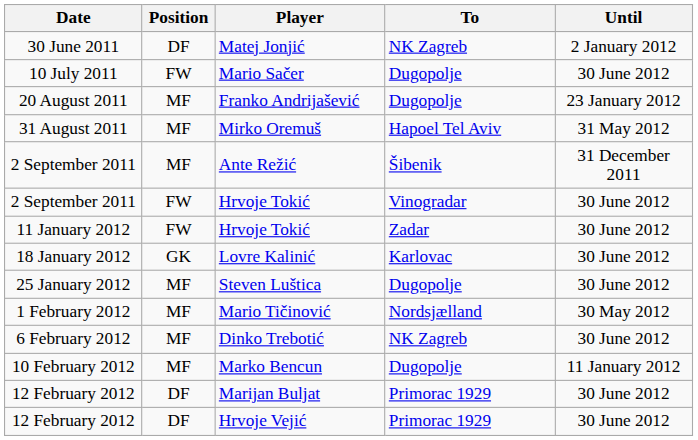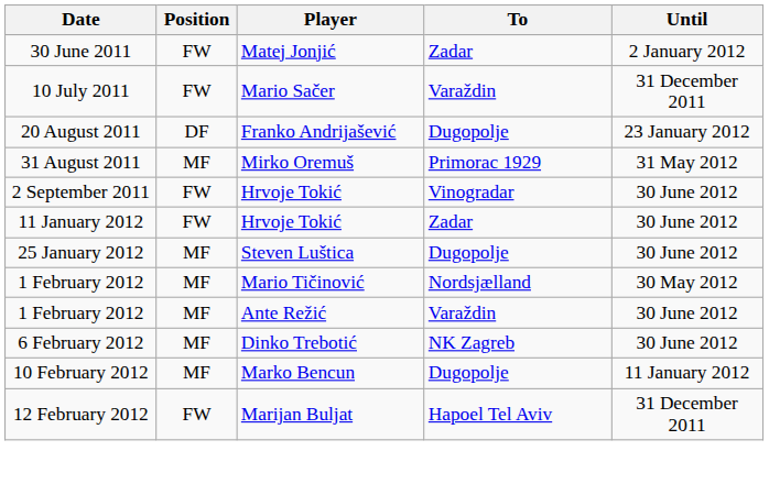 <table class="wikitable" style="text-align: center;">
 <tr>
 <th width=120>Date</th>
 <th width=60>Position</th>
 <th width=150>Player</th>
 <th width=150>To</th>
 <th width=120>Until</th>
 </tr>
 <tr>
 <td>30 June 2011</td>
-<td>DF</td>
+<td>FW</td>
 <td style="text-align:left;"> <a href='#'>Matej Jonjić</a></td>
-<td style="text-align:left;"><a href='#'>NK Zagreb</a></td>
+<td style="text-align:left;"><a href='#'>Zadar</a></td>
 <td>2 January 2012</td>
 </tr>
 <tr>
 <td>10 July 2011</td>
 <td>FW</td>
 <td style="text-align:left;"> <a href='#'>Mario Sačer</a></td>
-<td style="text-align:left;"><a href='#'>Dugopolje</a></td>
-<td>30 June 2012</td>
+<td style="text-align:left;"><a href='#'>Varaždin</a></td>
+<td>31 December 2011</td>
 </tr>
 <tr>
 <td>20 August 2011</td>
-<td>MF</td>
+<td>DF</td>
 <td style="text-align:left;"> <a href='#'>Franko Andrijašević</a></td>
 <td style="text-align:left;"><a href='#'>Dugopolje</a></td>
 <td>23 January 2012</td>
 </tr>
 <tr>
 <td>31 August 2011</td>
 <td>MF</td>
 <td style="text-align:left;"> <a href='#'>Mirko Oremuš</a></td>
-<td style="text-align:left;"><a href='#'>Hapoel Tel Aviv</a></td>
+<td style="text-align:left;"><a href='#'>Primorac 1929</a></td>
 <td>31 May 2012</td>
-</tr>
-<tr>
-<td>2 September 2011</td>
-<td>MF</td>
-<td style="text-align:left;"> <a href='#'>Ante Režić</a></td>
-<td style="text-align:left;"><a href='#'>Šibenik</a></td>
-<td>31 December 2011</td>
 </tr>
 <tr>
 <td>2 September 2011</td>
 <td>FW</td>
 <td style="text-align:left;"> <a href='#'>Hrvoje Tokić</a></td>
 <td style="text-align:left;"><a href='#'>Vinogradar</a></td>
 <td>30 June 2012</td>
 </tr>
 <tr>
 <td>11 January 2012</td>
 <td>FW</td>
 <td style="text-align:left;"> <a href='#'>Hrvoje Tokić</a></td>
 <td style="text-align:left;"><a href='#'>Zadar</a></td>
-<td>30 June 2012</td>
-</tr>
-<tr>
-<td>18 January 2012</td>
-<td>GK</td>
-<td style="text-align:left;"> <a href='#'>Lovre Kalinić</a></td>
-<td style="text-align:left;"><a href='#'>Karlovac</a></td>
 <td>30 June 2012</td>
 </tr>
 <tr>
 <td>25 January 2012</td>
 <td>MF</td>
 <td style="text-align:left;"> <a href='#'>Steven Luštica</a></td>
 <td style="text-align:left;"><a href='#'>Dugopolje</a></td>
 <td>30 June 2012</td>
 </tr>
 <tr>
 <td>1 February 2012</td>
 <td>MF</td>
 <td style="text-align:left;"> <a href='#'>Mario Tičinović</a></td>
 <td style="text-align:left;"><a href='#'>Nordsjælland</a></td>
 <td>30 May 2012</td>
 </tr>
 <tr>
+<td>1 February 2012</td>
+<td>MF</td>
+<td style="text-align:left;"> <a href='#'>Ante Režić</a></td>
+<td style="text-align:left;"><a href='#'>Varaždin</a></td>
+<td>30 June 2012</td>
+</tr>
+<tr>
 <td>6 February 2012</td>
 <td>MF</td>
 <td style="text-align:left;"> <a href='#'>Dinko Trebotić</a></td>
 <td style="text-align:left;"><a href='#'>NK Zagreb</a></td>
 <td>30 June 2012</td>
 </tr>
 <tr>
 <td>10 February 2012</td>
 <td>MF</td>
 <td style="text-align:left;"> <a href='#'>Marko Bencun</a></td>
 <td style="text-align:left;"><a href='#'>Dugopolje</a></td>
 <td>11 January 2012</td>
 </tr>
 <tr>
 <td>12 February 2012</td>
-<td>DF</td>
+<td>FW</td>
 <td style="text-align:left;"> <a href='#'>Marijan Buljat</a></td>
-<td style="text-align:left;"><a href='#'>Primorac 1929</a></td>
-<td>30 June 2012</td>
-</tr>
-<tr>
-<td>12 February 2012</td>
-<td>DF</td>
-<td style="text-align:left;"> <a href='#'>Hrvoje Vejić</a></td>
-<td style="text-align:left;"><a href='#'>Primorac 1929</a></td>
-<td>30 June 2012</td>
+<td style="text-align:left;"><a href='#'>Hapoel Tel Aviv</a></td>
+<td>31 December 2011</td>
 </tr>
 </table>
